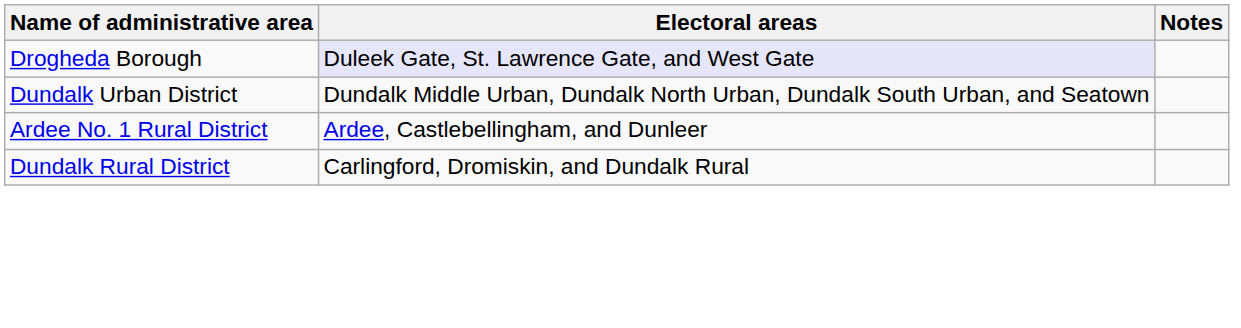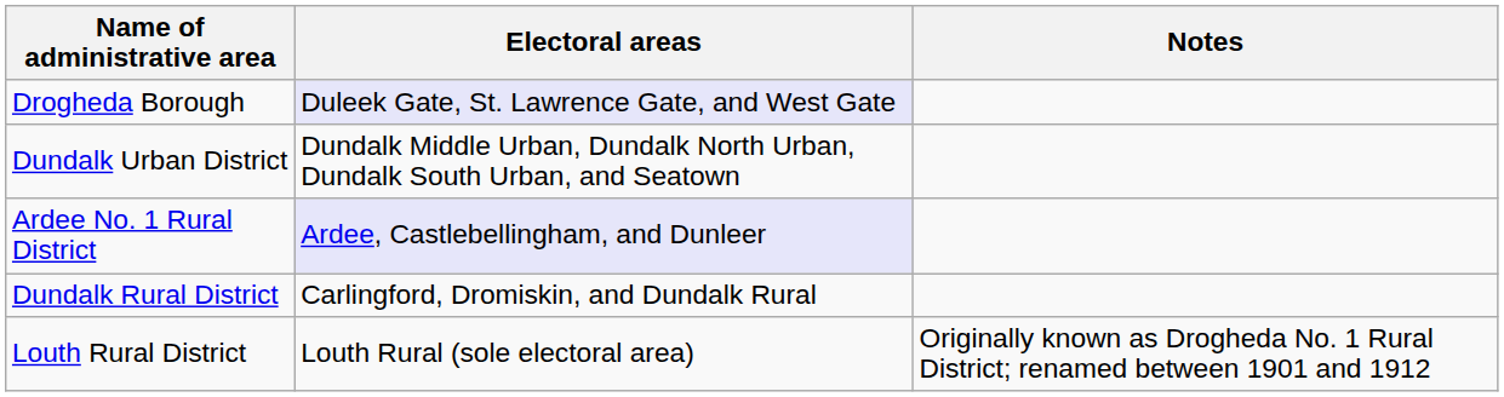 <table class="wikitable">
 <tr>
 <th>Name of administrative area</th>
 <th>Electoral areas</th>
 <th>Notes</th>
 </tr>
 <tr>
 <td><a href='#'>Drogheda</a> Borough</td>
 <td style="background: lavender;">Duleek Gate, St. Lawrence Gate, and West Gate</td>
 <td></td>
 </tr>
 <tr>
 <td><a href='#'>Dundalk</a> Urban District</td>
 <td>Dundalk Middle Urban, Dundalk North Urban, Dundalk South Urban, and Seatown</td>
 <td></td>
 </tr>
 <tr>
 <td><a href='#'>Ardee No. 1 Rural District</a></td>
-<td><a href='#'>Ardee</a>, Castlebellingham, and Dunleer</td>
+<td style="background: lavender;"><a href='#'>Ardee</a>, Castlebellingham, and Dunleer</td>
 <td></td>
 </tr>
 <tr>
 <td><a href='#'>Dundalk Rural District</a></td>
 <td>Carlingford, Dromiskin, and Dundalk Rural</td>
 <td></td>
 </tr>
+<tr>
+<td><a href='#'>Louth</a> Rural District</td>
+<td>Louth Rural (sole electoral area)</td>
+<td>Originally known as Drogheda No. 1 Rural District; renamed between 1901 and 1912</td>
+</tr>
 </table>
